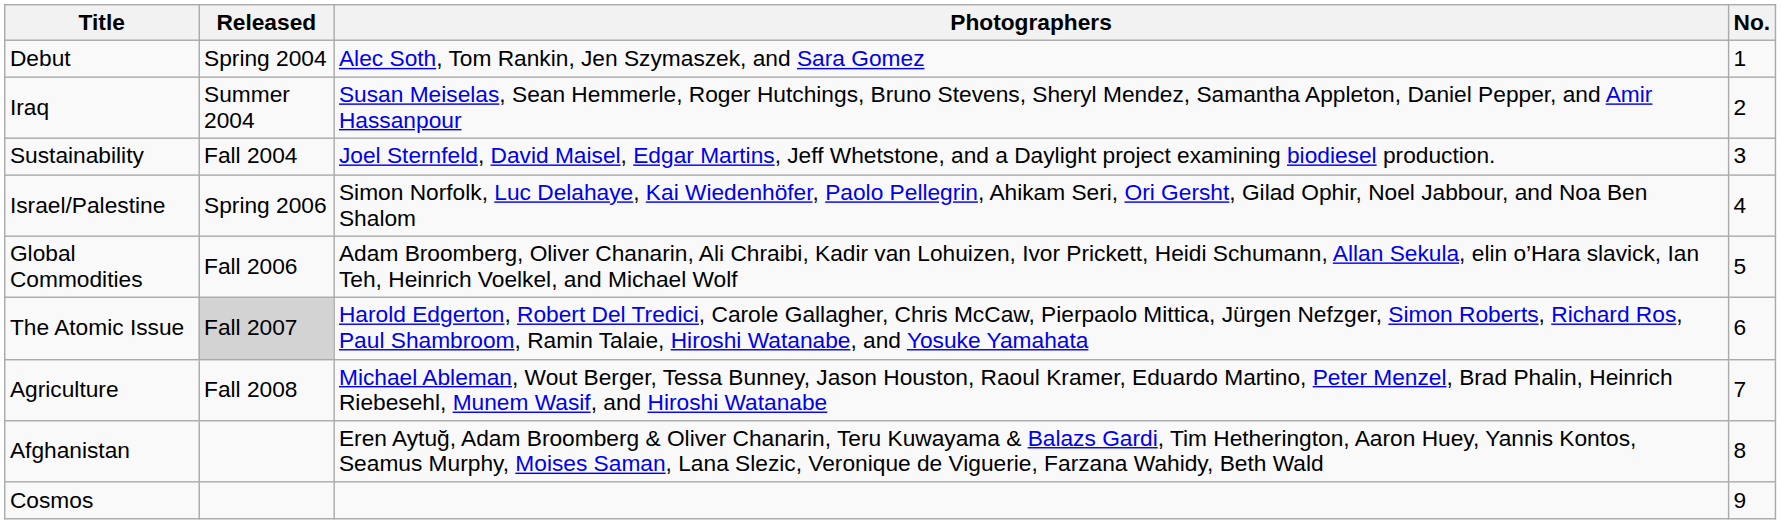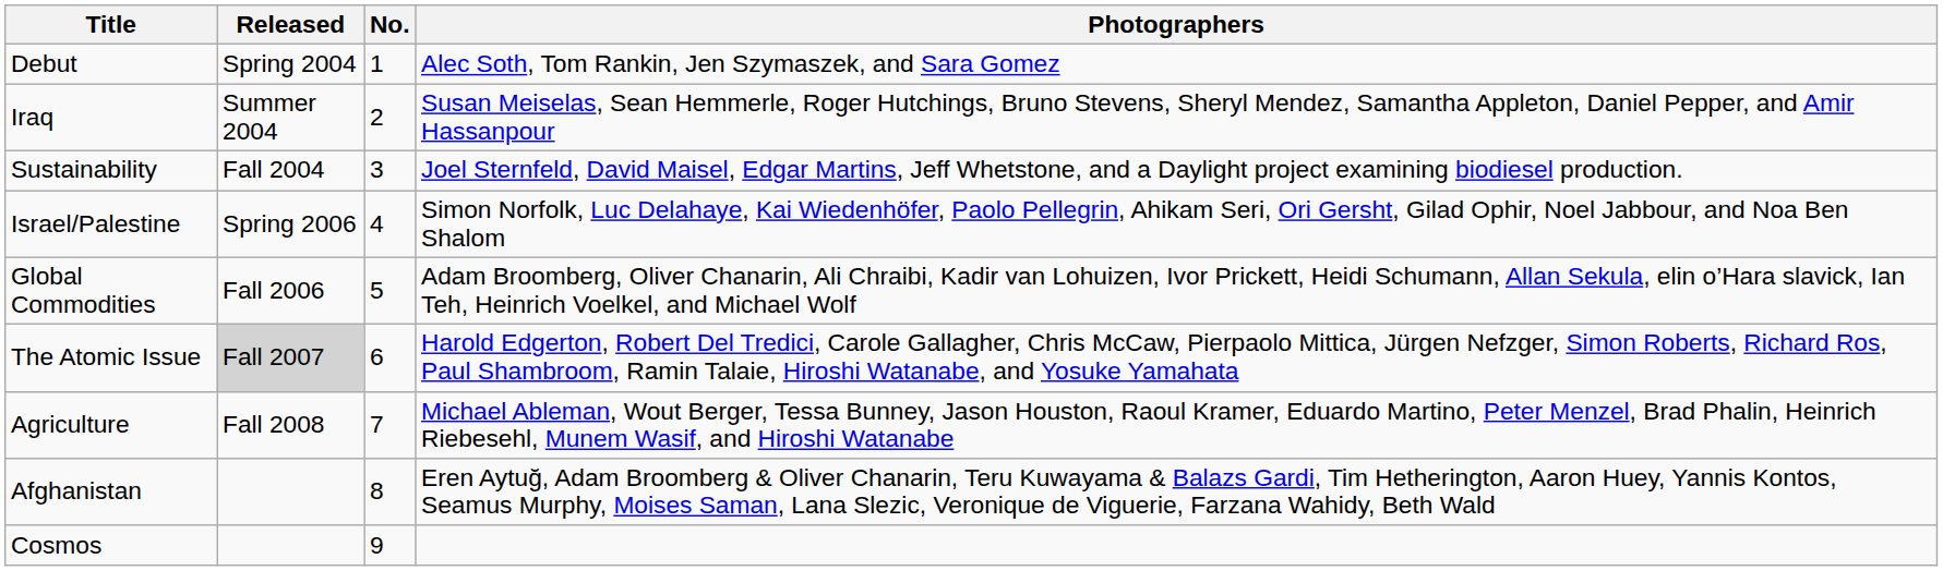 <table class="wikitable">
 <tr>
 <th>Title</th>
 <th>Released</th>
+<th>No.</th>
 <th>Photographers</th>
-<th>No.</th>
 </tr>
 <tr>
 <td>Debut</td>
 <td>Spring 2004</td>
+<td>1</td>
 <td><a href='#'>Alec Soth</a>, Tom Rankin, Jen Szymaszek, and <a href='#'>Sara Gomez</a></td>
-<td>1</td>
 </tr>
 <tr>
 <td>Iraq</td>
 <td>Summer 2004</td>
+<td>2</td>
 <td><a href='#'>Susan Meiselas</a>, Sean Hemmerle, Roger Hutchings, Bruno Stevens, Sheryl Mendez, Samantha Appleton, Daniel Pepper, and <a href='#'>Amir Hassanpour</a></td>
-<td>2</td>
 </tr>
 <tr>
 <td>Sustainability</td>
 <td>Fall 2004</td>
+<td>3</td>
 <td><a href='#'>Joel Sternfeld</a>, <a href='#'>David Maisel</a>, <a href='#'>Edgar Martins</a>, Jeff Whetstone, and a Daylight project examining <a href='#'>biodiesel</a> production.</td>
-<td>3</td>
 </tr>
 <tr>
 <td>Israel/Palestine</td>
 <td>Spring 2006</td>
+<td>4</td>
 <td>Simon Norfolk, <a href='#'>Luc Delahaye</a>, <a href='#'>Kai Wiedenhöfer</a>, <a href='#'>Paolo Pellegrin</a>, Ahikam Seri, <a href='#'>Ori Gersht</a>, Gilad Ophir, Noel Jabbour, and Noa Ben Shalom</td>
-<td>4</td>
 </tr>
 <tr>
 <td>Global Commodities</td>
 <td>Fall 2006</td>
+<td>5</td>
 <td>Adam Broomberg, Oliver Chanarin, Ali Chraibi, Kadir van Lohuizen, Ivor Prickett, Heidi Schumann, <a href='#'>Allan Sekula</a>, elin o’Hara slavick, Ian Teh, Heinrich Voelkel, and Michael Wolf</td>
-<td>5</td>
 </tr>
 <tr>
 <td>The Atomic Issue</td>
 <td style="background: lightgrey;">Fall 2007</td>
+<td>6</td>
 <td><a href='#'>Harold Edgerton</a>, <a href='#'>Robert Del Tredici</a>, Carole Gallagher, Chris McCaw, Pierpaolo Mittica, Jürgen Nefzger, <a href='#'>Simon Roberts</a>, <a href='#'>Richard Ros</a>, <a href='#'>Paul Shambroom</a>, Ramin Talaie, <a href='#'>Hiroshi Watanabe</a>, and <a href='#'>Yosuke Yamahata</a></td>
-<td>6</td>
 </tr>
 <tr>
 <td>Agriculture</td>
 <td>Fall 2008</td>
+<td>7</td>
 <td><a href='#'>Michael Ableman</a>, Wout Berger, Tessa Bunney, Jason Houston, Raoul Kramer, Eduardo Martino, <a href='#'>Peter Menzel</a>, Brad Phalin, Heinrich Riebesehl, <a href='#'>Munem Wasif</a>, and <a href='#'>Hiroshi Watanabe</a></td>
-<td>7</td>
 </tr>
 <tr>
 <td>Afghanistan</td>
 <td></td>
+<td>8</td>
 <td>Eren Aytuğ, Adam Broomberg & Oliver Chanarin, Teru Kuwayama & <a href='#'>Balazs Gardi</a>, Tim Hetherington, Aaron Huey, Yannis Kontos, Seamus Murphy, <a href='#'>Moises Saman</a>, Lana Slezic, Veronique de Viguerie, Farzana Wahidy, Beth Wald</td>
-<td>8</td>
 </tr>
 <tr>
 <td>Cosmos</td>
 <td></td>
+<td>9</td>
 <td></td>
-<td>9</td>
 </tr>
 </table>
